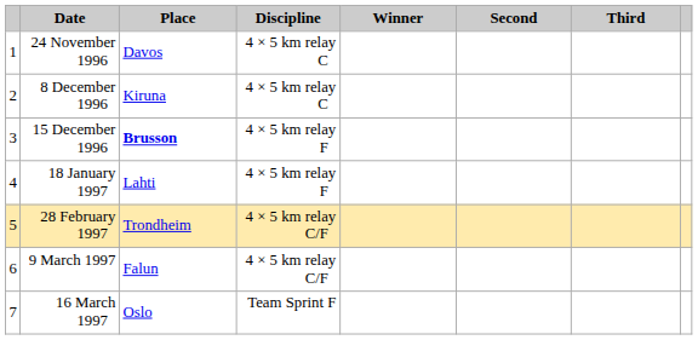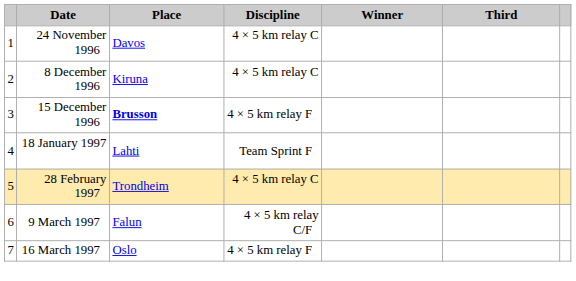 <table class="wikitable plainrowheaders" style="background:#fff; font-size:86%; line-height:16px; border:grey solid 1px; border-collapse:collapse;">
 <tr style="background:#ccc; text-align:center;">
 <th scope="col" style="background:#ccc; width=20 px;"></th>
 <th scope="col" style="background:#ccc; width:120px;">Date</th>
 <th scope="col" style="background:#ccc; width:160px;">Place</th>
 <th scope="col" style="background:#ccc; width:130px;">Discipline</th>
 <th scope="col" style="background:#ccc; width:185px;">Winner</th>
-<th scope="col" style="background:#ccc; width:185px;">Second</th>
 <th scope="col" style="background:#ccc; width:185px;">Third</th>
 <th scope="col" style="background:#ccc; width:10px;"></th>
 </tr>
 <tr>
 <td align=center>1</td>
 <td align=right>24 November 1996  </td>
 <td> <a href='#'>Davos</a></td>
 <td align=right>4 × 5 km relay C  </td>
-<td></td>
 <td></td>
 <td></td>
 <td></td>
 </tr>
 <tr>
 <td align=center>2</td>
 <td align=right>8 December 1996  </td>
 <td> <a href='#'>Kiruna</a></td>
 <td align=right>4 × 5 km relay C  </td>
 <td></td>
 <td></td>
 <td></td>
-<td></td>
 </tr>
 <tr>
 <td align=center>3</td>
 <td align=right>15 December 1996  </td>
 <td><strong> <a href='#'>Brusson</a></strong></td>
 <td align=right>4 × 5 km relay F  </td>
 <td></td>
 <td></td>
 <td></td>
-<td></td>
 </tr>
 <tr>
 <td align=center>4</td>
 <td align=right>18 January 1997  </td>
 <td> <a href='#'>Lahti</a></td>
-<td align=right>4 × 5 km relay F  </td>
-<td></td>
+<td align=right>Team Sprint F  </td>
 <td></td>
 <td></td>
 <td></td>
 </tr>
 <tr style="background:#FFEBAD">
 <td align=center>5</td>
 <td align=right>28 February 1997  </td>
 <td> <a href='#'>Trondheim</a></td>
-<td align=right>4 × 5 km relay C/F  </td>
-<td></td>
+<td align=right>4 × 5 km relay C  </td>
 <td></td>
 <td></td>
 <td></td>
 </tr>
 <tr>
 <td align=center>6</td>
 <td align=right>9 March 1997  </td>
 <td> <a href='#'>Falun</a></td>
 <td align=right>4 × 5 km relay C/F  </td>
 <td></td>
 <td></td>
 <td></td>
-<td></td>
 </tr>
 <tr>
 <td align=center>7</td>
 <td align=right>16 March 1997  </td>
 <td> <a href='#'>Oslo</a></td>
-<td align=right>Team Sprint F  </td>
-<td></td>
+<td align=right>4 × 5 km relay F  </td>
 <td></td>
 <td></td>
 <td></td>
 </tr>
 </table>
